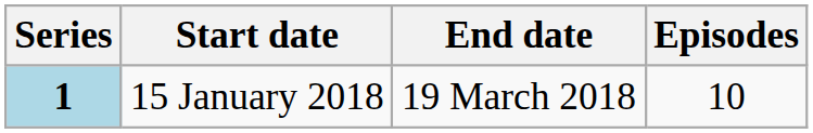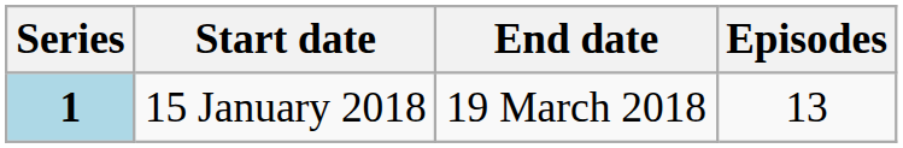 <table class="wikitable" style="text-align:center;">
 <tr>
 <th>Series</th>
 <th>Start date</th>
 <th>End date</th>
 <th>Episodes</th>
 </tr>
 <tr>
 <td style="background: lightblue;"><strong>1</strong></td>
 <td>15 January 2018</td>
 <td>19 March 2018</td>
-<td>10</td>
+<td>13</td>
 </tr>
 </table>
